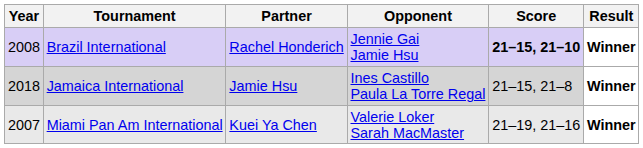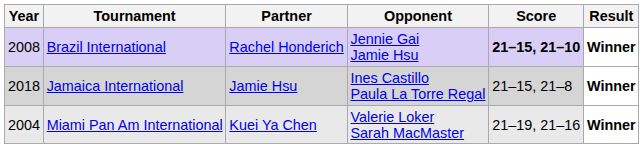 <table class="sortable wikitable" style="font-size: 90%;">
 <tr>
 <th>Year</th>
 <th>Tournament</th>
 <th>Partner</th>
 <th>Opponent</th>
 <th>Score</th>
 <th>Result</th>
 </tr>
 <tr>
 </tr>
 <tr style="background:#D8CEF6">
 <td align="center">2008</td>
 <td align="left"><a href='#'>Brazil International</a></td>
 <td align="left"> <a href='#'>Rachel Honderich</a></td>
 <td align="left"> <a href='#'>Jennie Gai</a><br> <a href='#'>Jamie Hsu</a></td>
 <td align="left"><strong>21–15, 21–10</strong></td>
 <td style="text-align:left; background:white"> <strong>Winner</strong></td>
 </tr>
 <tr>
 </tr>
 <tr style="background:#D5D5D5">
 <td align="center">2018</td>
 <td align="left"><a href='#'>Jamaica International</a></td>
 <td align="left"> <a href='#'>Jamie Hsu</a></td>
 <td align="left"> <a href='#'>Ines Castillo</a><br> <a href='#'>Paula La Torre Regal</a></td>
 <td align="left">21–15, 21–8</td>
 <td style="text-align:left; background:white"> <strong>Winner</strong></td>
 </tr>
 <tr>
 </tr>
 <tr style="background:#E9E9E9">
-<td align="center">2007</td>
+<td align="center">2004</td>
 <td align="left"><a href='#'>Miami Pan Am International</a></td>
 <td align="left"> <a href='#'>Kuei Ya Chen</a></td>
 <td align="left"> <a href='#'>Valerie Loker</a><br> <a href='#'>Sarah MacMaster</a></td>
 <td align="left">21–19, 21–16</td>
 <td style="text-align:left; background:white"> <strong>Winner</strong></td>
 </tr>
 </table>
